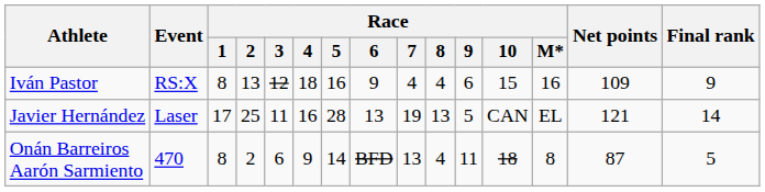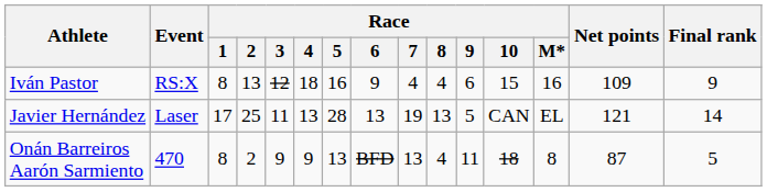 <table class="wikitable" style="font-size:90%">
 <tr>
 <th rowspan="2">Athlete</th>
 <th rowspan="2">Event</th>
 <th colspan=11>Race</th>
 <th rowspan=2>Net points</th>
 <th rowspan=2>Final rank</th>
 </tr>
 <tr style="font-size:95%">
 <th>1</th>
 <th>2</th>
 <th>3</th>
 <th>4</th>
 <th>5</th>
 <th>6</th>
 <th>7</th>
 <th>8</th>
 <th>9</th>
 <th>10</th>
 <th>M*</th>
 </tr>
 <tr align=center>
 <td align=left><a href='#'>Iván Pastor</a></td>
 <td align=left><a href='#'>RS:X</a></td>
 <td>8</td>
 <td>13</td>
 <td><s>12</s></td>
 <td>18</td>
 <td>16</td>
 <td>9</td>
 <td>4</td>
 <td>4</td>
 <td>6</td>
 <td>15</td>
 <td>16</td>
 <td>109</td>
 <td>9</td>
 </tr>
 <tr align=center>
 <td align=left><a href='#'>Javier Hernández</a></td>
 <td align=left><a href='#'>Laser</a></td>
 <td>17</td>
 <td>25</td>
 <td>11</td>
-<td>16</td>
+<td>13</td>
 <td>28</td>
 <td>13</td>
 <td>19</td>
 <td>13</td>
 <td>5</td>
 <td>CAN</td>
 <td>EL</td>
 <td>121</td>
 <td>14</td>
 </tr>
 <tr align=center>
 <td align=left><a href='#'>Onán Barreiros</a> <br> <a href='#'>Aarón Sarmiento</a></td>
 <td align=left><a href='#'>470</a></td>
 <td>8</td>
 <td>2</td>
-<td>6</td>
 <td>9</td>
-<td>14</td>
+<td>9</td>
+<td>13</td>
 <td><s>BFD</s></td>
 <td>13</td>
 <td>4</td>
 <td>11</td>
 <td><s>18</s></td>
 <td>8</td>
 <td>87</td>
 <td>5</td>
 </tr>
 </table>
